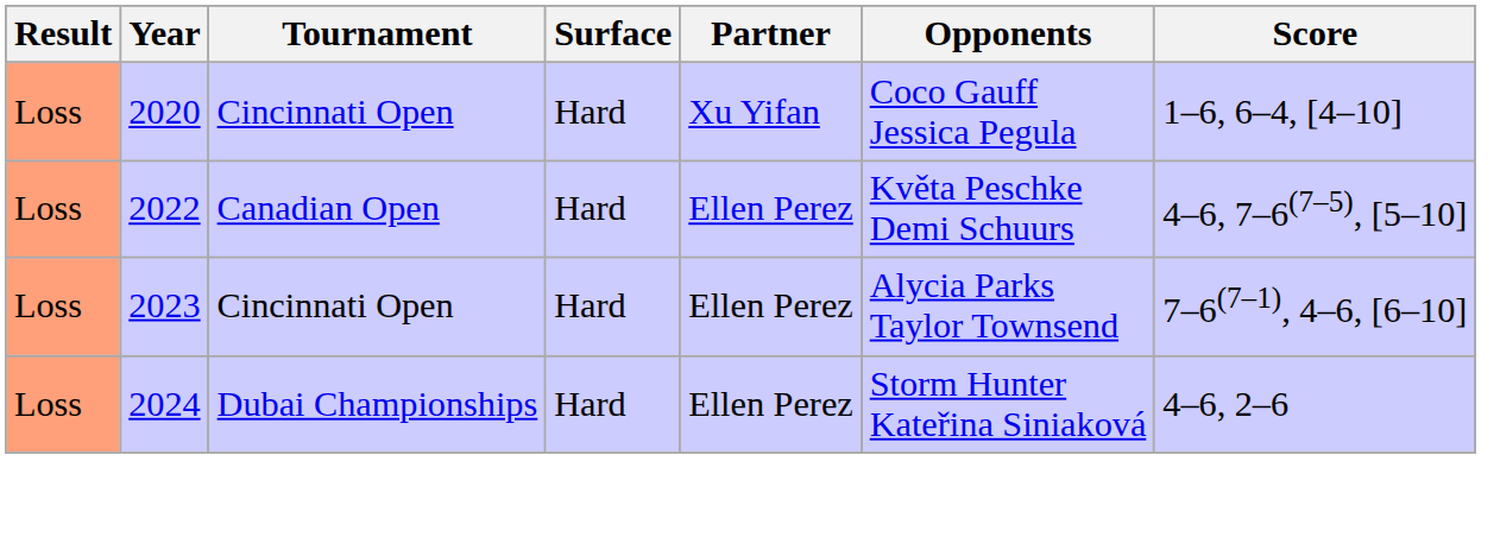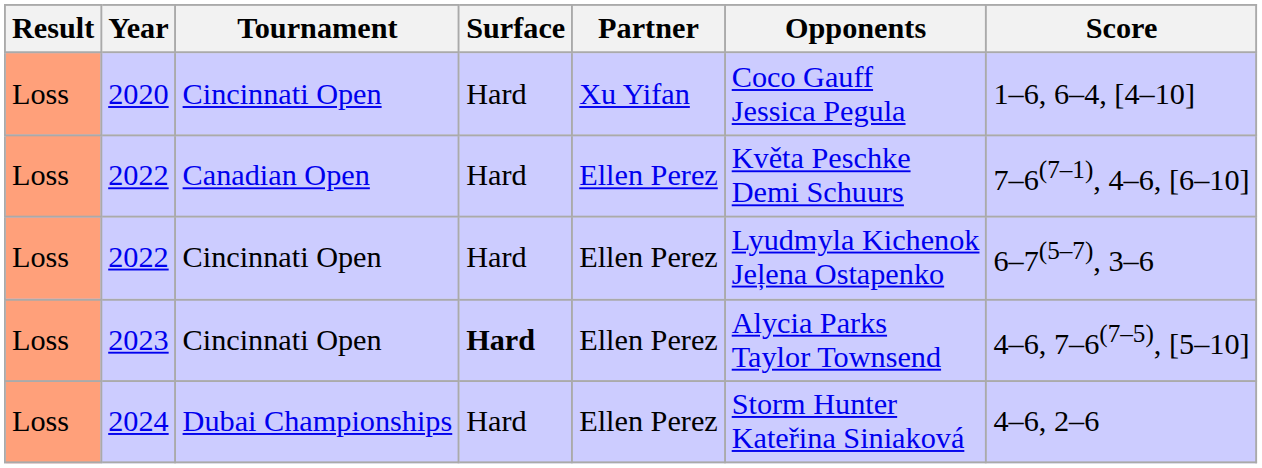 <table class="sortable wikitable">
 <tr>
 <th>Result</th>
 <th>Year</th>
 <th>Tournament</th>
 <th>Surface</th>
 <th>Partner</th>
 <th>Opponents</th>
 <th class="unsortable">Score</th>
 </tr>
 <tr bgcolor="CCCCFF">
 <td bgcolor=FFA07A>Loss</td>
 <td><a href='#'>2020</a></td>
 <td><a href='#'>Cincinnati Open</a></td>
 <td>Hard</td>
 <td> <a href='#'>Xu Yifan</a></td>
 <td> <a href='#'>Coco Gauff</a> <br>  <a href='#'>Jessica Pegula</a></td>
 <td>1–6, 6–4, [4–10]</td>
 </tr>
 <tr bgcolor=CCCCFF>
 <td bgcolor=FFA07A>Loss</td>
 <td><a href='#'>2022</a></td>
 <td><a href='#'>Canadian Open</a></td>
 <td>Hard</td>
 <td> <a href='#'>Ellen Perez</a></td>
 <td> <a href='#'>Květa Peschke</a> <br>  <a href='#'>Demi Schuurs</a></td>
-<td>4–6, 7–6<sup>(7–5)</sup>, [5–10]</td>
+<td>7–6<sup>(7–1)</sup>, 4–6, [6–10]</td>
+</tr>
+<tr bgcolor="CCCCFF">
+<td bgcolor=FFA07A>Loss</td>
+<td><a href='#'>2022</a></td>
+<td>Cincinnati Open</td>
+<td>Hard</td>
+<td> Ellen Perez</td>
+<td> <a href='#'>Lyudmyla Kichenok</a> <br>  <a href='#'>Jeļena Ostapenko</a></td>
+<td>6–7<sup>(5–7)</sup>, 3–6</td>
 </tr>
 <tr bgcolor=CCCCFF>
 <td bgcolor=FFA07A>Loss</td>
 <td><a href='#'>2023</a></td>
 <td>Cincinnati Open</td>
-<td>Hard</td>
+<td><strong>Hard</strong></td>
 <td> Ellen Perez</td>
 <td> <a href='#'>Alycia Parks</a> <br>  <a href='#'>Taylor Townsend</a></td>
-<td>7–6<sup>(7–1)</sup>, 4–6, [6–10]</td>
+<td>4–6, 7–6<sup>(7–5)</sup>, [5–10]</td>
 </tr>
 <tr bgcolor=CCCCFF>
 <td bgcolor=FFA07A>Loss</td>
 <td><a href='#'>2024</a></td>
 <td><a href='#'>Dubai Championships</a></td>
 <td>Hard</td>
 <td> Ellen Perez</td>
 <td> <a href='#'>Storm Hunter</a> <br>  <a href='#'>Kateřina Siniaková</a></td>
 <td>4–6, 2–6</td>
 </tr>
 </table>
